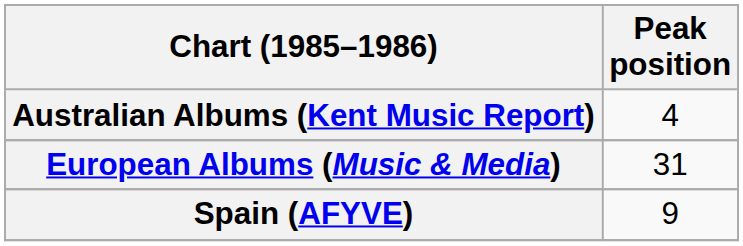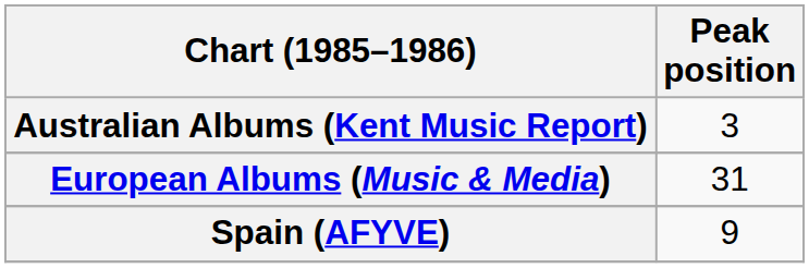 <table class="wikitable sortable plainrowheaders" style="text-align:center">
 <tr>
 <th scope="col">Chart (1985–1986)</th>
 <th scope="col">Peak<br>position</th>
 </tr>
 <tr>
 <th scope="row">Australian Albums (<a href='#'>Kent Music Report</a>)</th>
-<td>4</td>
+<td>3</td>
 </tr>
 <tr>
 </tr>
 <tr>
 <th scope="row"><a href='#'>European Albums</a> (<em><a href='#'>Music & Media</a></em>)</th>
 <td>31</td>
 </tr>
 <tr>
 </tr>
 <tr>
 <th scope="row">Spain (<a href='#'>AFYVE</a>)</th>
 <td>9</td>
 </tr>
 <tr>
 </tr>
 </table>
